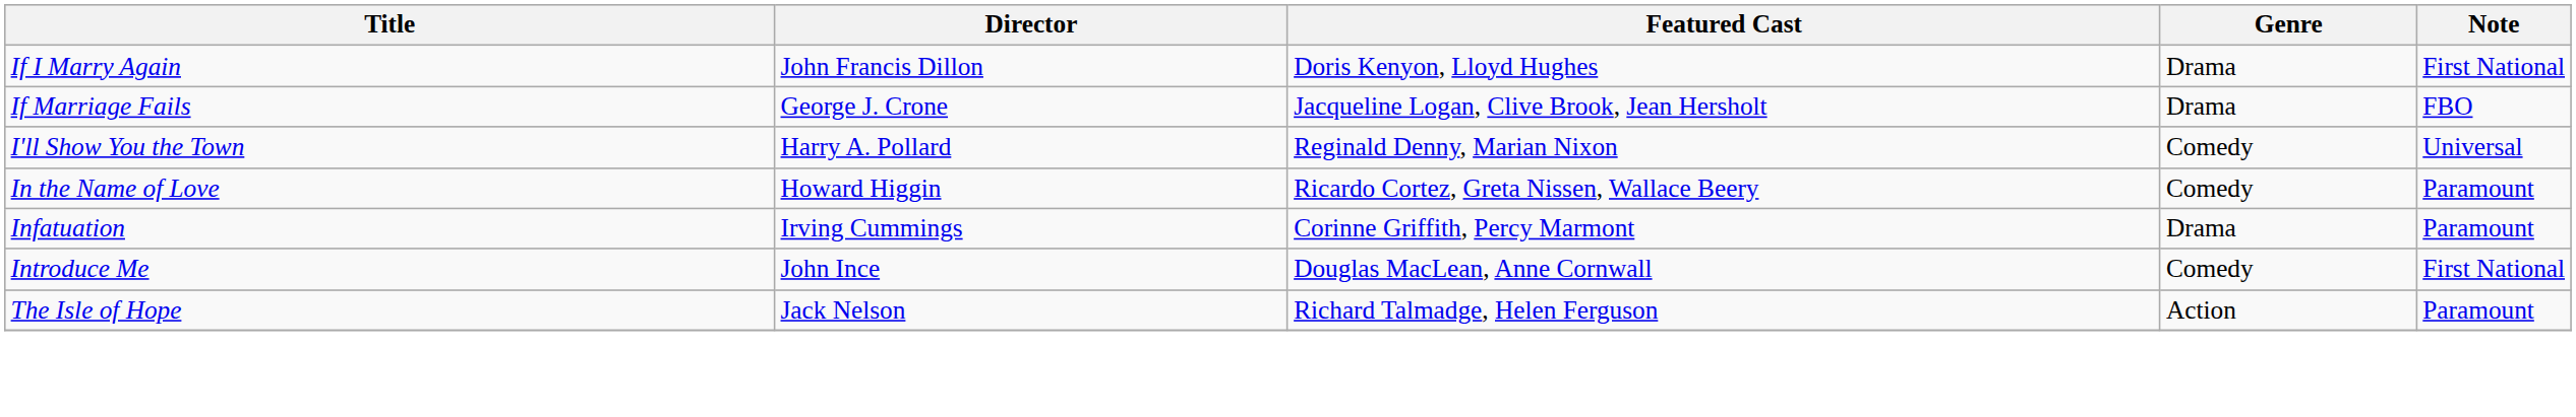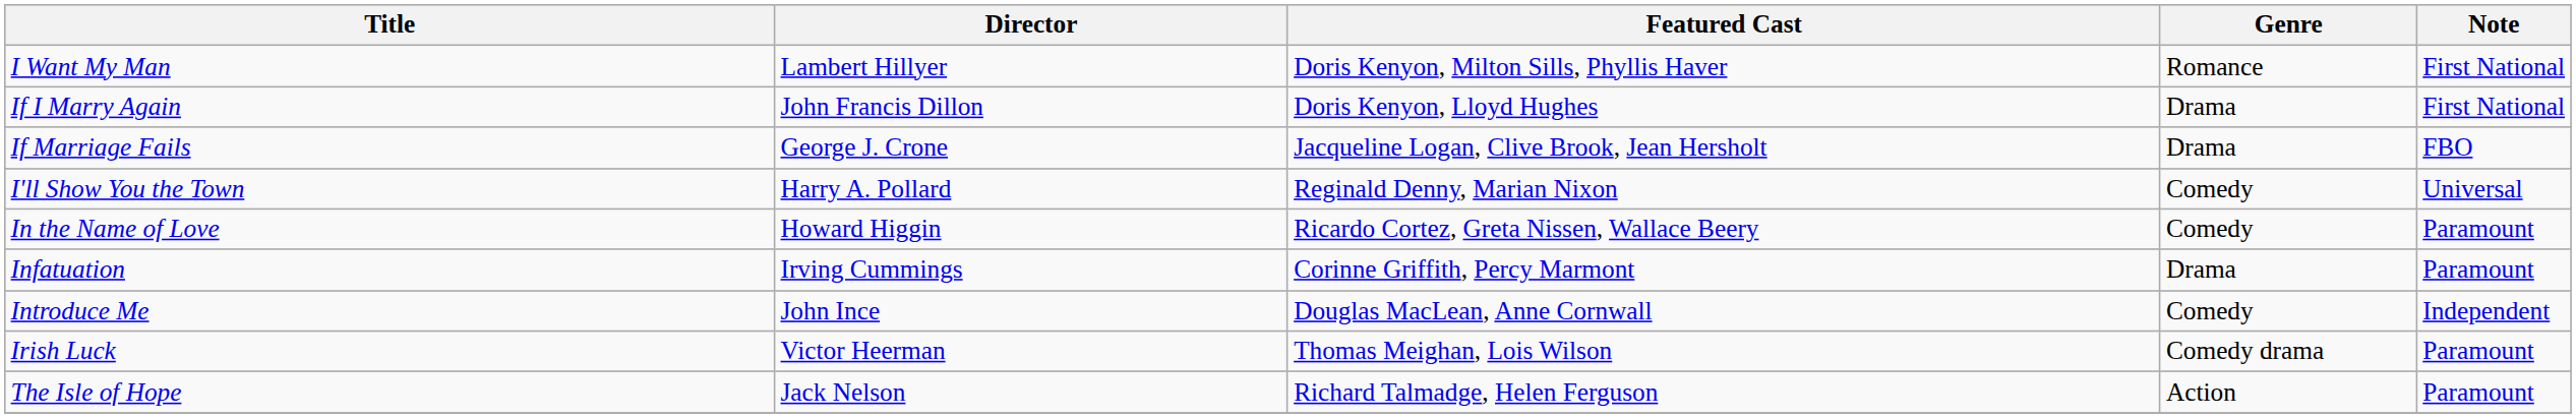 <table class="wikitable">
 <tr>
 <th style="width:30%;">Title</th>
 <th style="width:20%;">Director</th>
 <th style="width:34%;">Featured Cast</th>
 <th style="width:10%;">Genre</th>
 <th style="width:10%;">Note</th>
+</tr>
+<tr>
+<td><em><a href='#'>I Want My Man</a></em></td>
+<td><a href='#'>Lambert Hillyer</a></td>
+<td><a href='#'>Doris Kenyon</a>, <a href='#'>Milton Sills</a>, <a href='#'>Phyllis Haver</a></td>
+<td>Romance</td>
+<td><a href='#'>First National</a></td>
 </tr>
 <tr>
 <td><em><a href='#'>If I Marry Again</a></em></td>
 <td><a href='#'>John Francis Dillon</a></td>
 <td><a href='#'>Doris Kenyon</a>, <a href='#'>Lloyd Hughes</a></td>
 <td>Drama</td>
 <td><a href='#'>First National</a></td>
 </tr>
 <tr>
 <td><em><a href='#'>If Marriage Fails</a></em></td>
 <td><a href='#'>George J. Crone</a></td>
 <td><a href='#'>Jacqueline Logan</a>, <a href='#'>Clive Brook</a>, <a href='#'>Jean Hersholt</a></td>
 <td>Drama</td>
 <td><a href='#'>FBO</a></td>
 </tr>
 <tr>
 <td><em><a href='#'>I'll Show You the Town</a></em></td>
 <td><a href='#'>Harry A. Pollard</a></td>
 <td><a href='#'>Reginald Denny</a>, <a href='#'>Marian Nixon</a></td>
 <td>Comedy</td>
 <td><a href='#'>Universal</a></td>
 </tr>
 <tr>
 <td><em><a href='#'>In the Name of Love</a></em></td>
 <td><a href='#'>Howard Higgin</a></td>
 <td><a href='#'>Ricardo Cortez</a>, <a href='#'>Greta Nissen</a>, <a href='#'>Wallace Beery</a></td>
 <td>Comedy</td>
 <td><a href='#'>Paramount</a></td>
 </tr>
 <tr>
 <td><em><a href='#'>Infatuation</a></em></td>
 <td><a href='#'>Irving Cummings</a></td>
 <td><a href='#'>Corinne Griffith</a>, <a href='#'>Percy Marmont</a></td>
 <td>Drama</td>
 <td><a href='#'>Paramount</a></td>
 </tr>
 <tr>
 <td><em><a href='#'>Introduce Me</a></em></td>
 <td><a href='#'>John Ince</a></td>
 <td><a href='#'>Douglas MacLean</a>, <a href='#'>Anne Cornwall</a></td>
 <td>Comedy</td>
-<td><a href='#'>First National</a></td>
+<td><a href='#'>Independent</a></td>
+</tr>
+<tr>
+<td><em><a href='#'>Irish Luck</a></em></td>
+<td><a href='#'>Victor Heerman</a></td>
+<td><a href='#'>Thomas Meighan</a>, <a href='#'>Lois Wilson</a></td>
+<td>Comedy drama</td>
+<td><a href='#'>Paramount</a></td>
 </tr>
 <tr>
 <td><em><a href='#'>The Isle of Hope</a></em></td>
 <td><a href='#'>Jack Nelson</a></td>
 <td><a href='#'>Richard Talmadge</a>, <a href='#'>Helen Ferguson</a></td>
 <td>Action</td>
 <td><a href='#'>Paramount</a></td>
 </tr>
 <tr>
 </tr>
 </table>
